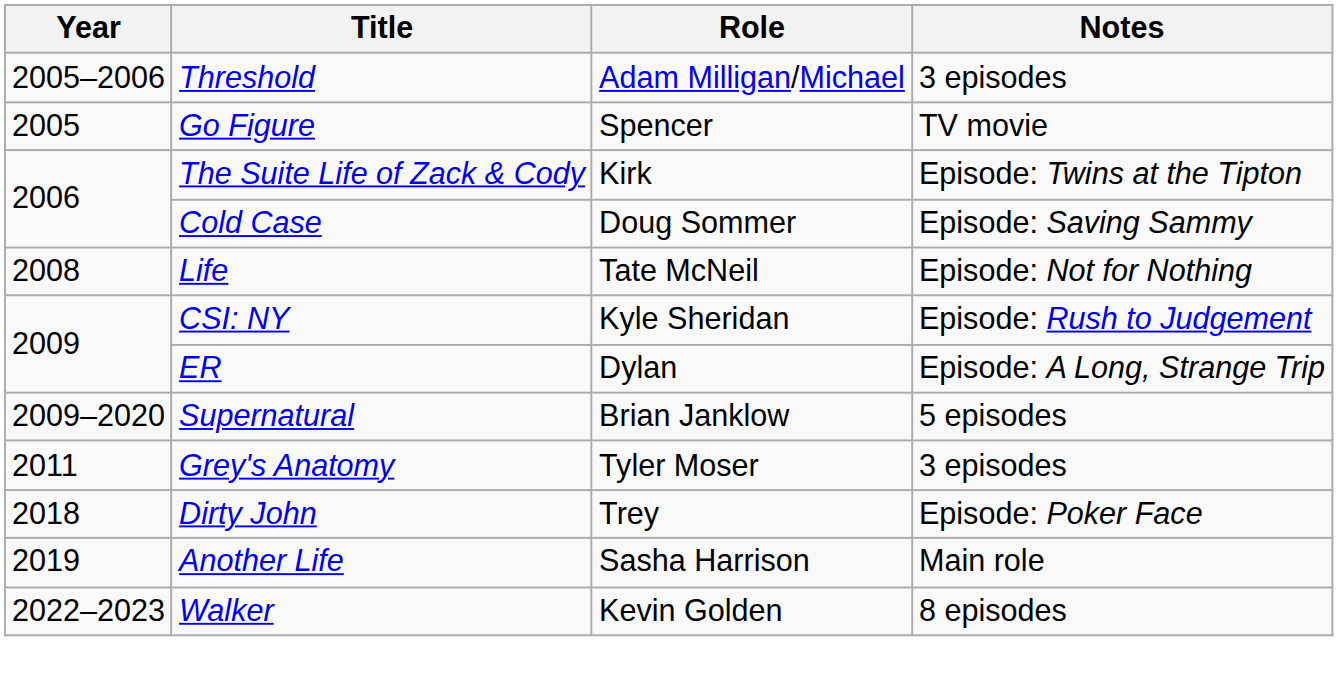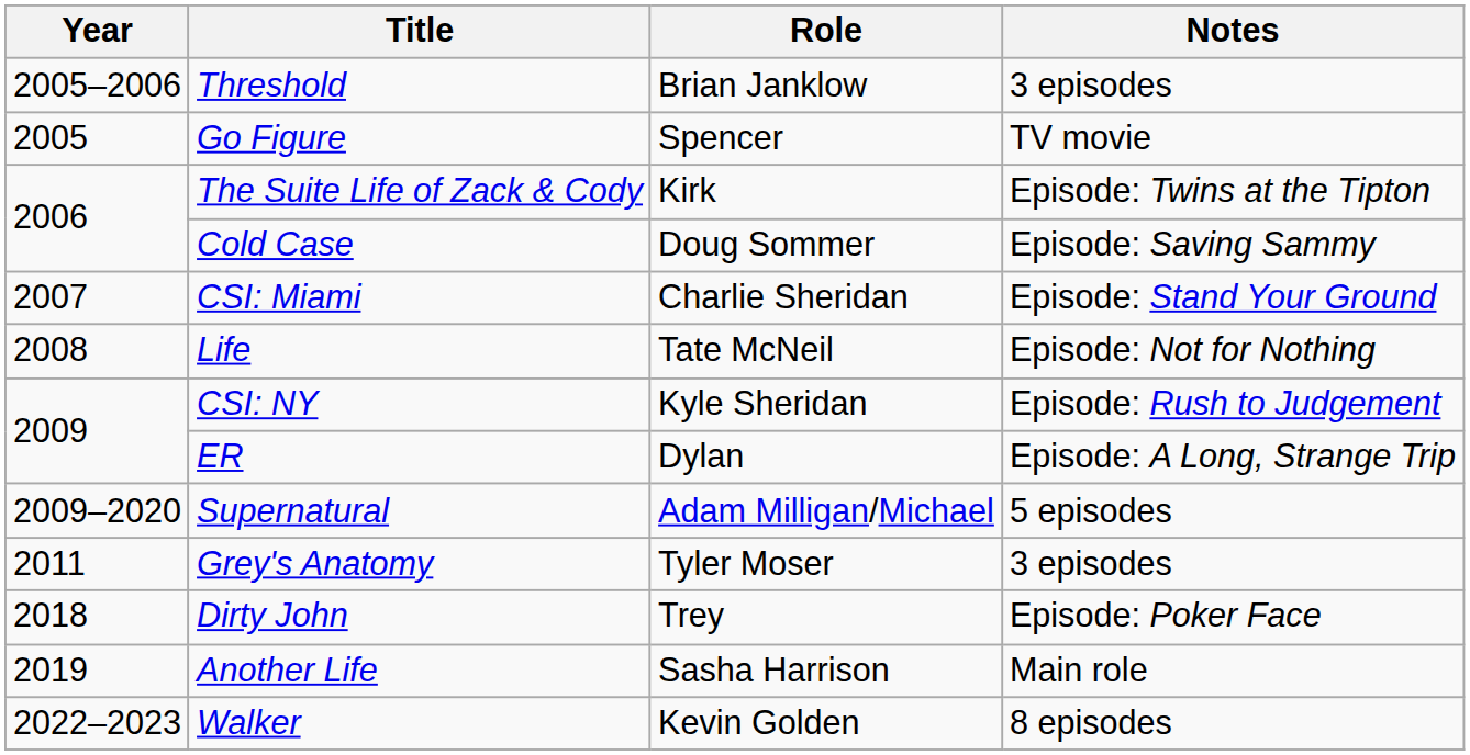 <table class="wikitable sortable">
 <tr>
 <th>Year</th>
 <th>Title</th>
 <th>Role</th>
 <th>Notes</th>
 </tr>
 <tr>
 <td>2005–2006</td>
 <td><em><a href='#'>Threshold</a></em></td>
-<td><a href='#'>Adam Milligan</a>/<a href='#'>Michael</a></td>
+<td>Brian Janklow</td>
 <td>3 episodes</td>
 </tr>
 <tr>
 <td>2005</td>
 <td><em><a href='#'>Go Figure</a></em></td>
 <td>Spencer</td>
 <td>TV movie</td>
 </tr>
 <tr>
 <td rowspan=2>2006</td>
 <td><em><a href='#'>The Suite Life of Zack & Cody</a></em></td>
 <td>Kirk</td>
 <td>Episode: <em>Twins at the Tipton</em></td>
 </tr>
 <tr>
 <td><em><a href='#'>Cold Case</a></em></td>
 <td>Doug Sommer</td>
 <td>Episode: <em>Saving Sammy</em></td>
+</tr>
+<tr>
+<td>2007</td>
+<td><em><a href='#'>CSI: Miami</a></em></td>
+<td>Charlie Sheridan</td>
+<td>Episode: <em><a href='#'>Stand Your Ground</a></em></td>
 </tr>
 <tr>
 <td>2008</td>
 <td><em><a href='#'>Life</a></em></td>
 <td>Tate McNeil</td>
 <td>Episode: <em>Not for Nothing</em></td>
 </tr>
 <tr>
 <td rowspan=2>2009</td>
 <td><em><a href='#'>CSI: NY</a></em></td>
 <td>Kyle Sheridan</td>
 <td>Episode: <em><a href='#'>Rush to Judgement</a></em></td>
 </tr>
 <tr>
 <td><em><a href='#'>ER</a></em></td>
 <td>Dylan</td>
 <td>Episode: <em>A Long, Strange Trip</em></td>
 </tr>
 <tr>
 <td>2009–2020</td>
 <td><em><a href='#'>Supernatural</a></em></td>
-<td>Brian Janklow</td>
+<td><a href='#'>Adam Milligan</a>/<a href='#'>Michael</a></td>
 <td>5 episodes</td>
 </tr>
 <tr>
 <td>2011</td>
 <td><em><a href='#'>Grey's Anatomy</a></em></td>
 <td>Tyler Moser</td>
 <td>3 episodes</td>
 </tr>
 <tr>
 <td>2018</td>
 <td><em><a href='#'>Dirty John</a></em></td>
 <td>Trey</td>
 <td>Episode: <em>Poker Face</em></td>
 </tr>
 <tr>
 <td>2019</td>
 <td><em><a href='#'>Another Life</a></em></td>
 <td>Sasha Harrison</td>
 <td>Main role</td>
 </tr>
 <tr>
 <td>2022–2023</td>
 <td><em><a href='#'>Walker</a></em></td>
 <td>Kevin Golden</td>
 <td>8 episodes</td>
 </tr>
 </table>
